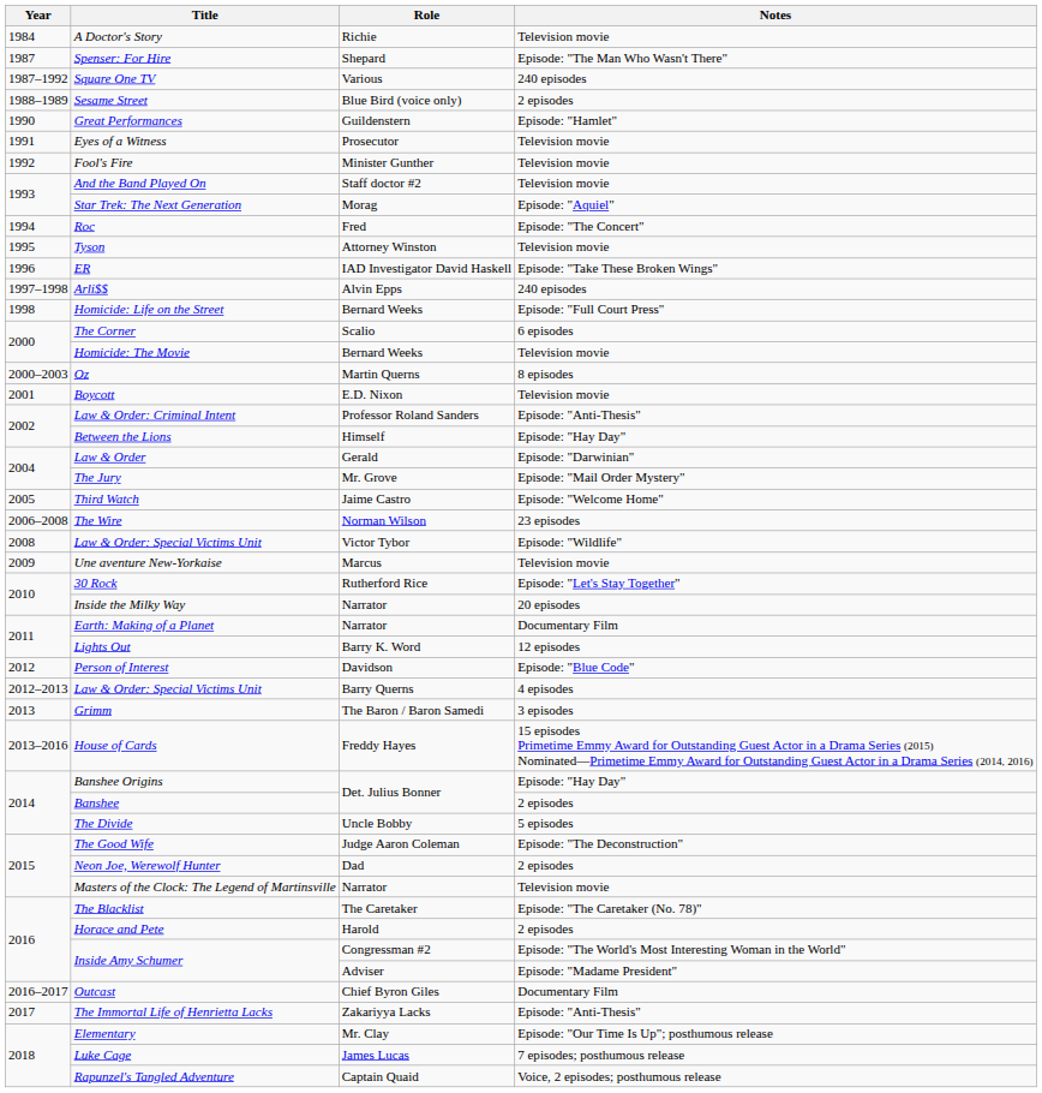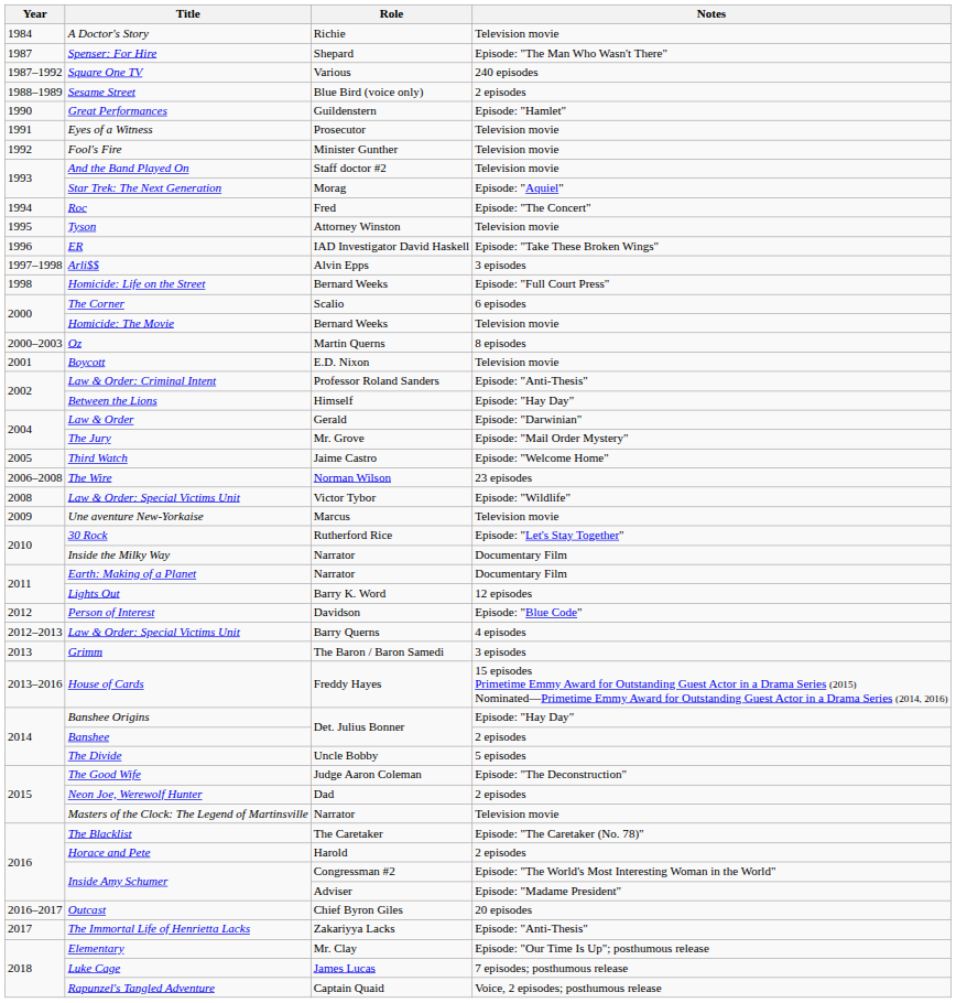 <table class="wikitable sortable">
 <tr>
 <th scope="col">Year</th>
 <th scope="col">Title</th>
 <th scope="col">Role</th>
 <th scope="col">Notes</th>
 </tr>
 <tr>
 <td>1984</td>
 <td><em>A Doctor's Story</em></td>
 <td>Richie</td>
 <td>Television movie</td>
 </tr>
 <tr>
 <td>1987</td>
 <td><em><a href='#'>Spenser: For Hire</a></em></td>
 <td>Shepard</td>
 <td>Episode: "The Man Who Wasn't There"</td>
 </tr>
 <tr>
 <td>1987–1992</td>
 <td><em><a href='#'>Square One TV</a></em></td>
 <td>Various</td>
 <td>240 episodes</td>
 </tr>
 <tr>
 <td>1988–1989</td>
 <td><em><a href='#'>Sesame Street</a></em></td>
 <td>Blue Bird (voice only)</td>
 <td>2 episodes</td>
 </tr>
 <tr>
 <td>1990</td>
 <td><em><a href='#'>Great Performances</a></em></td>
 <td>Guildenstern</td>
 <td>Episode: "Hamlet"</td>
 </tr>
 <tr>
 <td>1991</td>
 <td><em>Eyes of a Witness</em></td>
 <td>Prosecutor</td>
 <td>Television movie</td>
 </tr>
 <tr>
 <td>1992</td>
 <td><em>Fool's Fire</em></td>
 <td>Minister Gunther</td>
 <td>Television movie</td>
 </tr>
 <tr>
 <td rowspan="2">1993</td>
 <td><em><a href='#'>And the Band Played On</a></em></td>
 <td>Staff doctor #2</td>
 <td>Television movie</td>
 </tr>
 <tr>
 <td><em><a href='#'>Star Trek: The Next Generation</a></em></td>
 <td>Morag</td>
 <td>Episode: "<a href='#'>Aquiel</a>"</td>
 </tr>
 <tr>
 <td>1994</td>
 <td><em><a href='#'>Roc</a></em></td>
 <td>Fred</td>
 <td>Episode: "The Concert"</td>
 </tr>
 <tr>
 <td>1995</td>
 <td><em><a href='#'>Tyson</a></em></td>
 <td>Attorney Winston</td>
 <td>Television movie</td>
 </tr>
 <tr>
 <td>1996</td>
 <td><em><a href='#'>ER</a></em></td>
 <td>IAD Investigator David Haskell</td>
 <td>Episode: "Take These Broken Wings"</td>
 </tr>
 <tr>
 <td>1997–1998</td>
 <td><em><a href='#'>Arli$$</a></em></td>
 <td>Alvin Epps</td>
-<td>240 episodes</td>
+<td>3 episodes</td>
 </tr>
 <tr>
 <td>1998</td>
 <td><em><a href='#'>Homicide: Life on the Street</a></em></td>
 <td>Bernard Weeks</td>
 <td>Episode: "Full Court Press"</td>
 </tr>
 <tr>
 <td rowspan="2">2000</td>
 <td><em><a href='#'>The Corner</a></em></td>
 <td>Scalio</td>
 <td>6 episodes</td>
 </tr>
 <tr>
 <td><em><a href='#'>Homicide: The Movie</a></em></td>
 <td>Bernard Weeks</td>
 <td>Television movie</td>
 </tr>
 <tr>
 <td>2000–2003</td>
 <td><em><a href='#'>Oz</a></em></td>
 <td>Martin Querns</td>
 <td>8 episodes</td>
 </tr>
 <tr>
 <td>2001</td>
 <td><em><a href='#'>Boycott</a></em></td>
 <td>E.D. Nixon</td>
 <td>Television movie</td>
 </tr>
 <tr>
 <td rowspan="2">2002</td>
 <td><em><a href='#'>Law & Order: Criminal Intent</a></em></td>
 <td>Professor Roland Sanders</td>
 <td>Episode: "Anti-Thesis"</td>
 </tr>
 <tr>
 <td><em><a href='#'>Between the Lions</a></em></td>
 <td>Himself</td>
 <td>Episode: "Hay Day"</td>
 </tr>
 <tr>
 <td rowspan="2">2004</td>
 <td><em><a href='#'>Law & Order</a></em></td>
 <td>Gerald</td>
 <td>Episode: "Darwinian"</td>
 </tr>
 <tr>
 <td><em><a href='#'>The Jury</a></em></td>
 <td>Mr. Grove</td>
 <td>Episode: "Mail Order Mystery"</td>
 </tr>
 <tr>
 <td>2005</td>
 <td><em><a href='#'>Third Watch</a></em></td>
 <td>Jaime Castro</td>
 <td>Episode: "Welcome Home"</td>
 </tr>
 <tr>
 <td>2006–2008</td>
 <td><em><a href='#'>The Wire</a></em></td>
 <td><a href='#'>Norman Wilson</a></td>
 <td>23 episodes</td>
 </tr>
 <tr>
 <td>2008</td>
 <td><em><a href='#'>Law & Order: Special Victims Unit</a></em></td>
 <td>Victor Tybor</td>
 <td>Episode: "Wildlife"</td>
 </tr>
 <tr>
 <td>2009</td>
 <td><em>Une aventure New-Yorkaise</em></td>
 <td>Marcus</td>
 <td>Television movie</td>
 </tr>
 <tr>
 <td rowspan="2">2010</td>
 <td><em><a href='#'>30 Rock</a></em></td>
 <td>Rutherford Rice</td>
 <td>Episode: "<a href='#'>Let's Stay Together</a>"</td>
 </tr>
 <tr>
 <td><em>Inside the Milky Way</em></td>
 <td>Narrator</td>
-<td>20 episodes</td>
+<td>Documentary Film</td>
 </tr>
 <tr || >
 <td rowspan="2">2011</td>
 <td><em><a href='#'>Earth: Making of a Planet </a></em></td>
 <td>Narrator</td>
 <td>Documentary Film</td>
 </tr>
 <tr>
 <td><em><a href='#'>Lights Out</a></em></td>
 <td>Barry K. Word</td>
 <td>12 episodes</td>
 </tr>
 <tr>
 <td>2012</td>
 <td><em><a href='#'>Person of Interest</a></em></td>
 <td>Davidson</td>
 <td>Episode: "<a href='#'>Blue Code</a>"</td>
 </tr>
 <tr>
 <td>2012–2013</td>
 <td><em><a href='#'>Law & Order: Special Victims Unit</a></em></td>
 <td>Barry Querns</td>
 <td>4 episodes</td>
 </tr>
 <tr>
 <td>2013</td>
 <td><em><a href='#'>Grimm</a></em></td>
 <td>The Baron / Baron Samedi</td>
 <td>3 episodes</td>
 </tr>
 <tr>
 <td>2013–2016</td>
 <td><em><a href='#'>House of Cards</a></em></td>
 <td>Freddy Hayes</td>
 <td>15 episodes<br><a href='#'>Primetime Emmy Award for Outstanding Guest Actor in a Drama Series</a> <small>(2015)</small><br>Nominated—<a href='#'>Primetime Emmy Award for Outstanding Guest Actor in a Drama Series</a> <small>(2014, 2016)</small></td>
 </tr>
 <tr>
 <td rowspan="3">2014</td>
 <td><em>Banshee Origins</em></td>
 <td rowspan="2">Det. Julius Bonner</td>
 <td>Episode: "Hay Day"</td>
 </tr>
 <tr>
 <td><em><a href='#'>Banshee</a></em></td>
 <td>2 episodes</td>
 </tr>
 <tr>
 <td><em><a href='#'>The Divide</a></em></td>
 <td>Uncle Bobby</td>
 <td>5 episodes</td>
 </tr>
 <tr>
 <td rowspan="3">2015</td>
 <td><em><a href='#'>The Good Wife</a></em></td>
 <td>Judge Aaron Coleman</td>
 <td>Episode: "The Deconstruction"</td>
 </tr>
 <tr>
 <td><em><a href='#'>Neon Joe, Werewolf Hunter</a></em></td>
 <td>Dad</td>
 <td>2 episodes</td>
 </tr>
 <tr>
 <td><em>Masters of the Clock: The Legend of Martinsville</em></td>
 <td>Narrator</td>
 <td>Television movie</td>
 </tr>
 <tr>
 <td rowspan="4">2016</td>
 <td><em><a href='#'>The Blacklist</a></em></td>
 <td>The Caretaker</td>
 <td>Episode: "The Caretaker (No. 78)"</td>
 </tr>
 <tr>
 <td><em><a href='#'>Horace and Pete</a></em></td>
 <td>Harold</td>
 <td>2 episodes</td>
 </tr>
 <tr>
 <td rowspan="2"><em><a href='#'>Inside Amy Schumer</a></em></td>
 <td>Congressman #2</td>
 <td>Episode: "The World's Most Interesting Woman in the World"</td>
 </tr>
 <tr>
 <td>Adviser</td>
 <td>Episode: "Madame President"</td>
 </tr>
 <tr>
 <td>2016–2017</td>
 <td><em><a href='#'>Outcast</a></em></td>
 <td>Chief Byron Giles</td>
-<td>Documentary Film</td>
+<td>20 episodes</td>
 </tr>
 <tr>
 <td>2017</td>
 <td><em><a href='#'>The Immortal Life of Henrietta Lacks</a></em></td>
 <td>Zakariyya Lacks</td>
 <td>Episode: "Anti-Thesis"</td>
 </tr>
 <tr>
 <td rowspan="3">2018</td>
 <td><em><a href='#'>Elementary</a></em></td>
 <td>Mr. Clay</td>
 <td>Episode: "Our Time Is Up"; posthumous release</td>
 </tr>
 <tr>
 <td><em><a href='#'>Luke Cage</a></em></td>
 <td><a href='#'>James Lucas</a></td>
 <td>7 episodes; posthumous release</td>
 </tr>
 <tr>
 <td><em><a href='#'>Rapunzel's Tangled Adventure</a></em></td>
 <td>Captain Quaid</td>
 <td>Voice, 2 episodes; posthumous release</td>
 </tr>
 </table>
